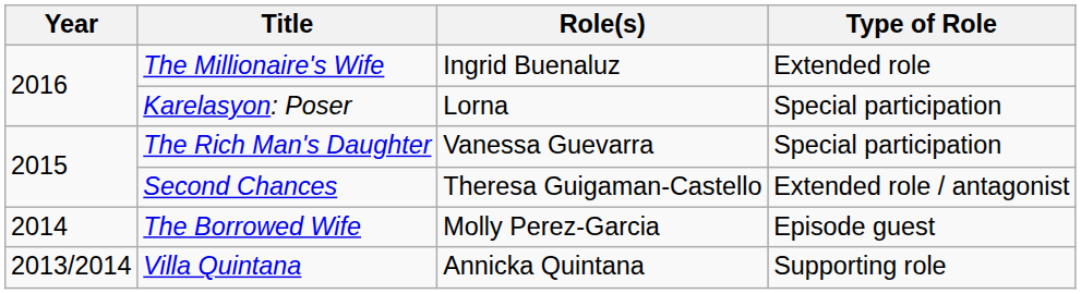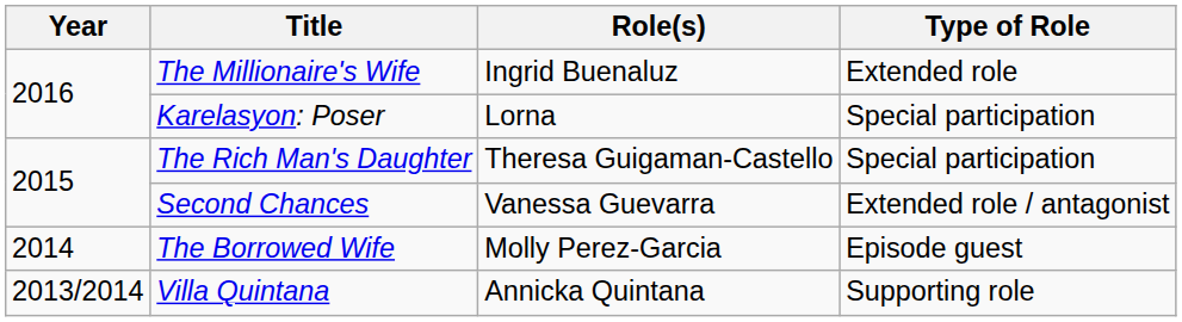 <table class="wikitable">
 <tr>
 <th>Year</th>
 <th>Title</th>
 <th>Role(s)</th>
 <th>Type of Role</th>
 </tr>
 <tr>
 <td rowspan="2">2016</td>
 <td><em><a href='#'>The Millionaire's Wife</a></em></td>
 <td>Ingrid Buenaluz</td>
 <td>Extended role</td>
 </tr>
 <tr>
 <td><em><a href='#'>Karelasyon</a>: Poser</em></td>
 <td>Lorna</td>
 <td>Special participation</td>
 </tr>
 <tr>
 <td rowspan="2">2015</td>
 <td><em><a href='#'>The Rich Man's Daughter</a></em></td>
-<td>Vanessa Guevarra</td>
+<td>Theresa Guigaman-Castello</td>
 <td>Special participation</td>
 </tr>
 <tr>
 <td><em><a href='#'>Second Chances</a></em></td>
-<td>Theresa Guigaman-Castello</td>
+<td>Vanessa Guevarra</td>
 <td>Extended role / antagonist</td>
 </tr>
 <tr>
 <td>2014</td>
 <td><em><a href='#'>The Borrowed Wife</a></em></td>
 <td>Molly Perez-Garcia</td>
 <td>Episode guest</td>
 </tr>
 <tr>
 <td>2013/2014</td>
 <td><em><a href='#'>Villa Quintana</a></em></td>
 <td>Annicka Quintana</td>
 <td>Supporting role</td>
 </tr>
 </table>
